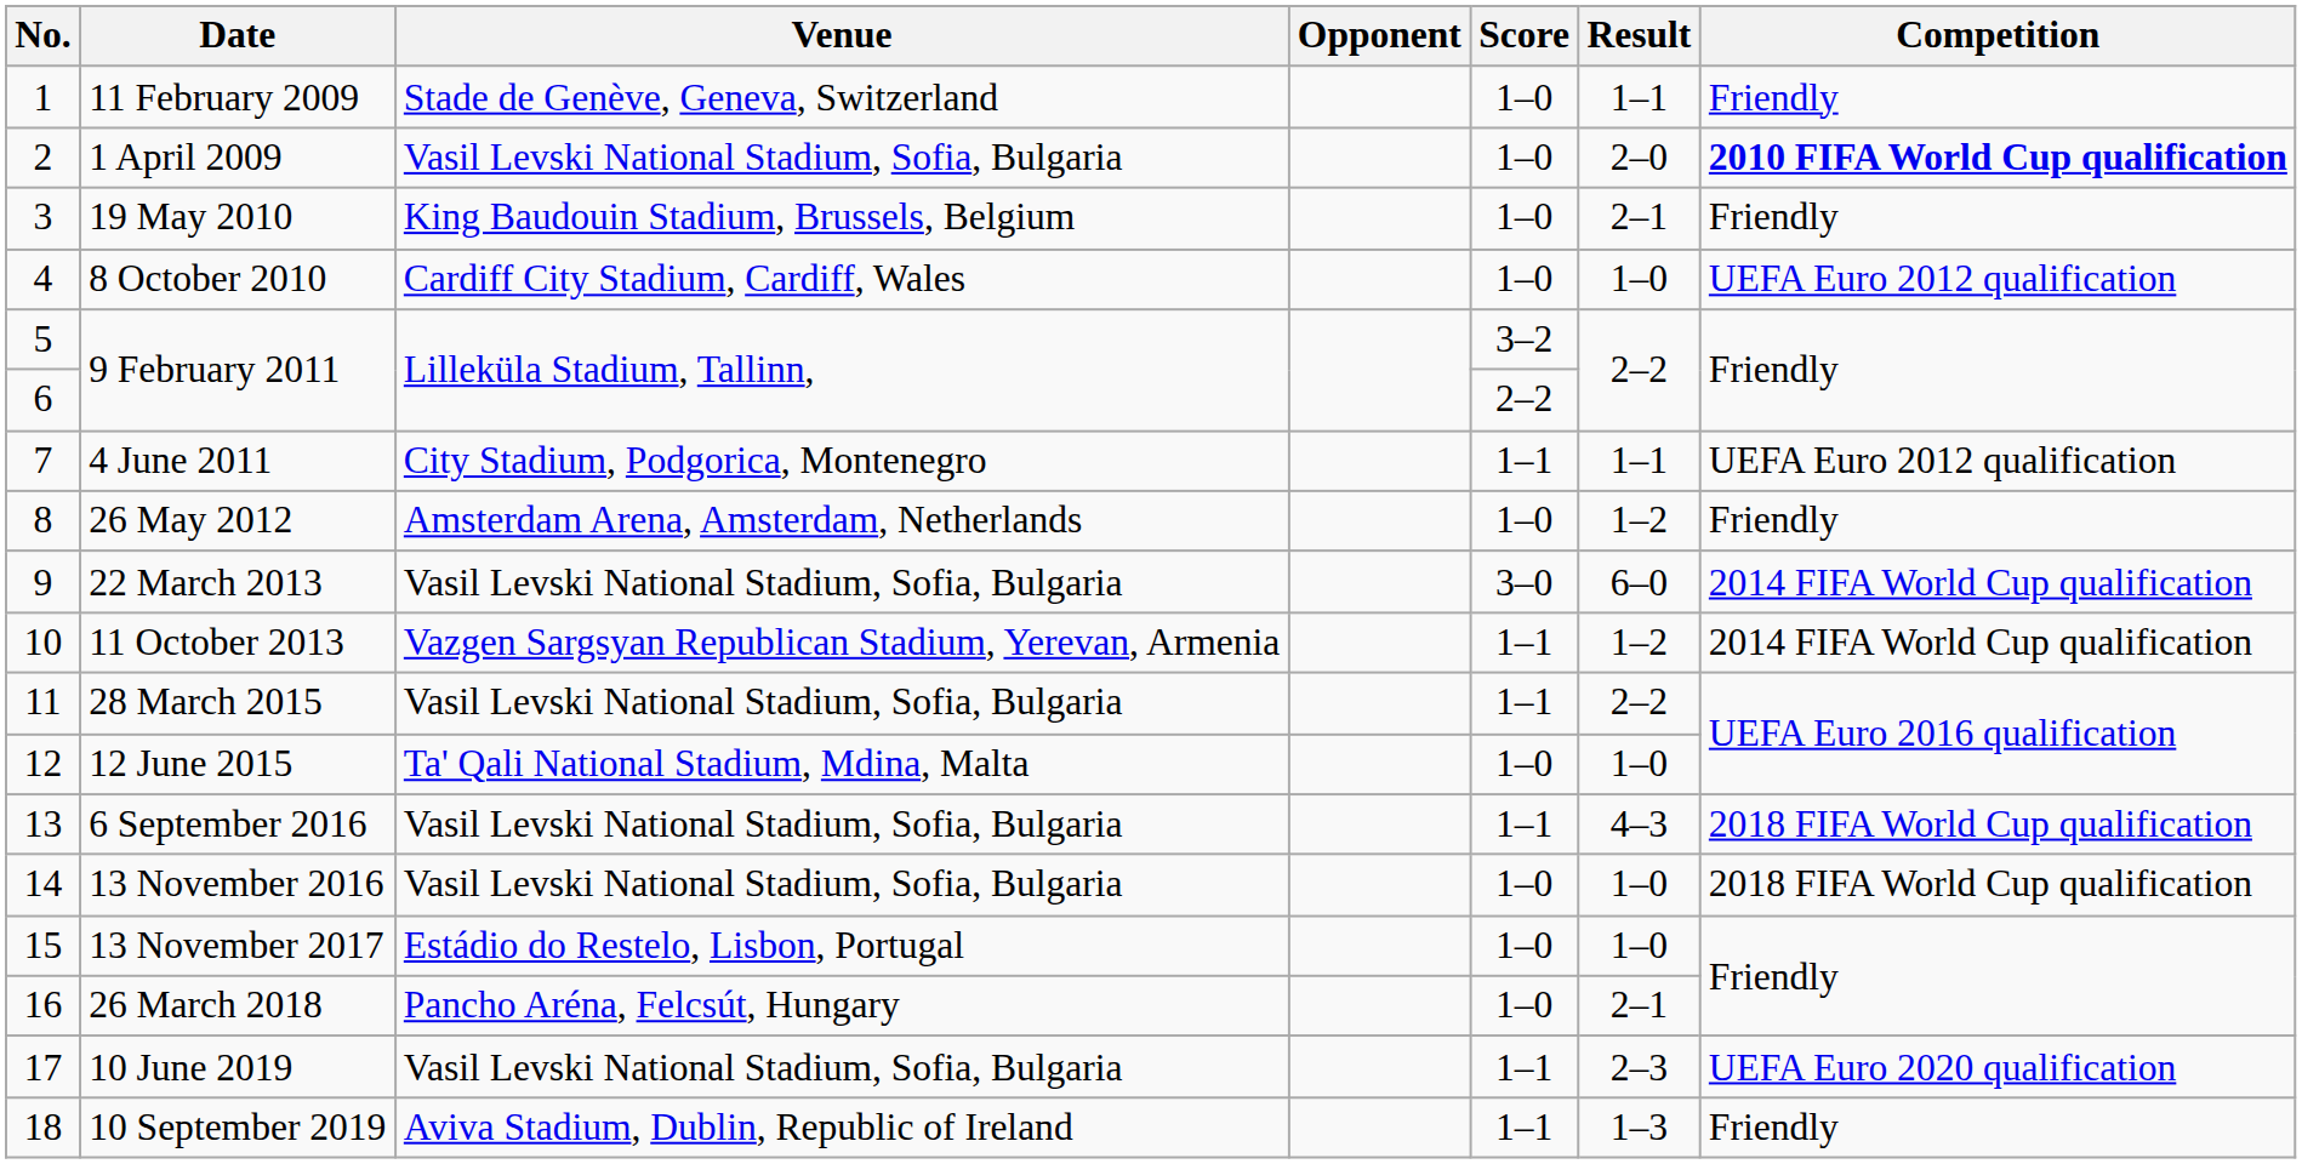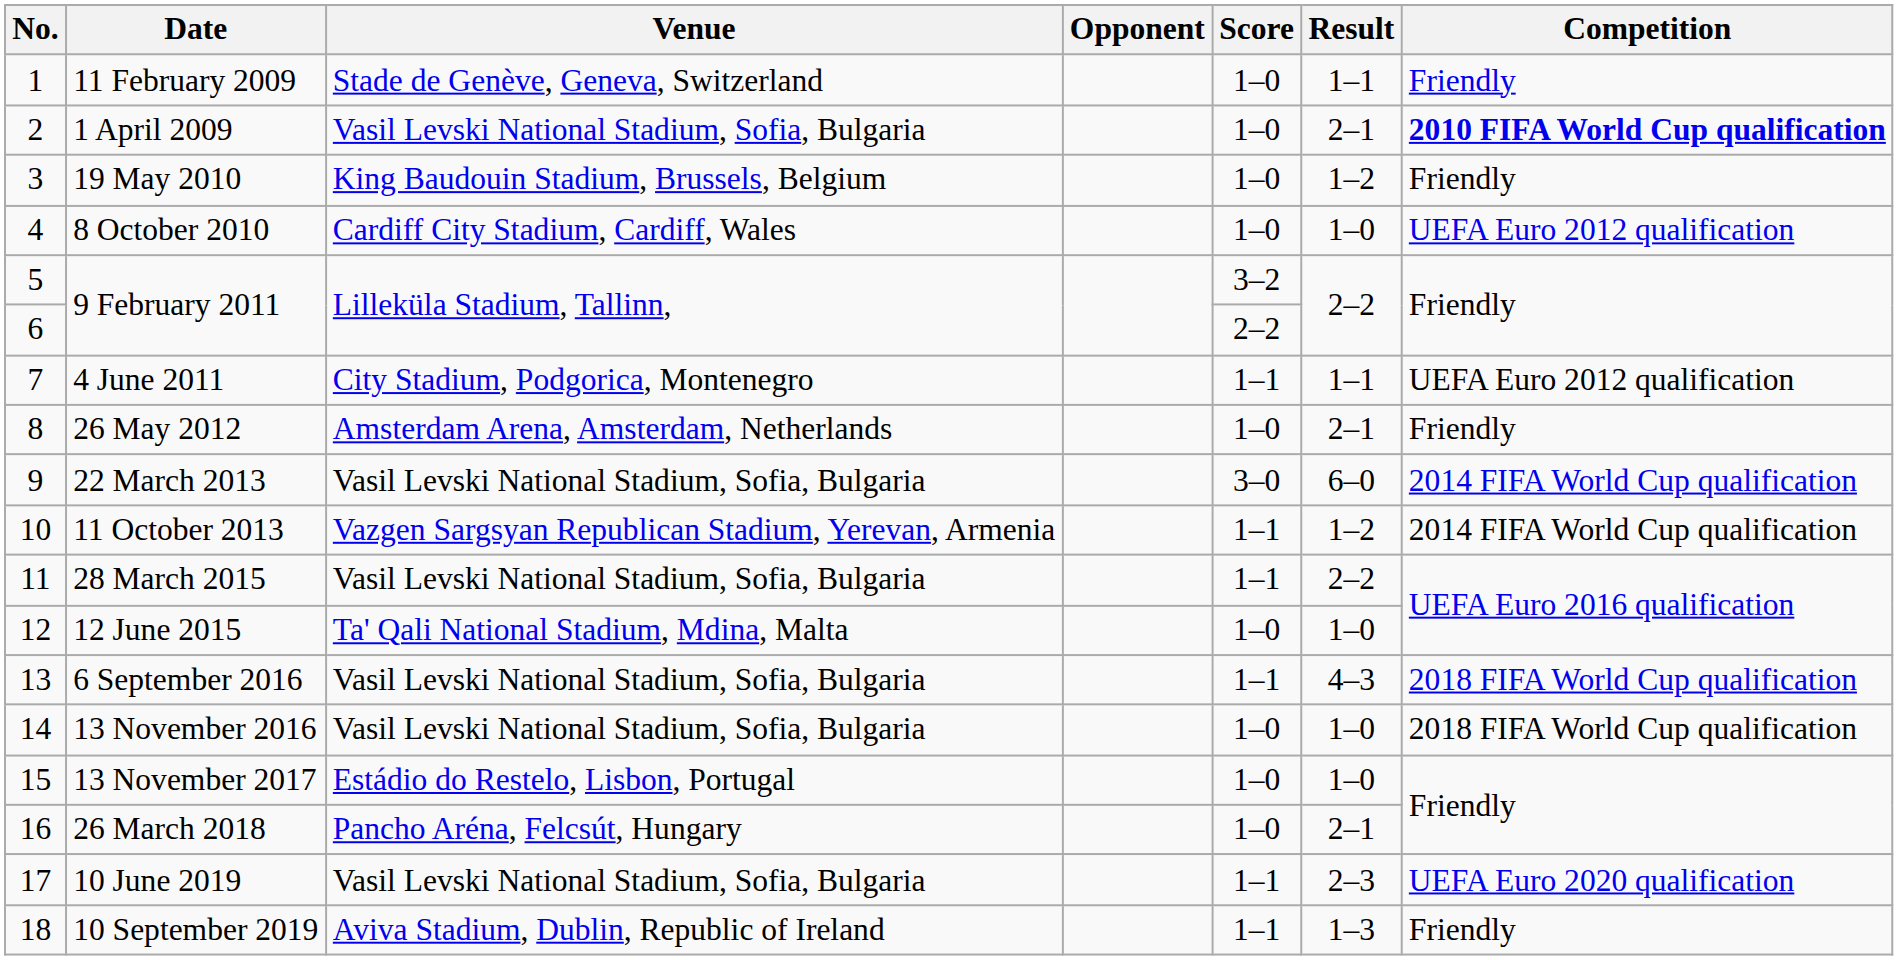 <table class="wikitable sortable">
 <tr>
 <th scope="col">No.</th>
 <th scope="col">Date</th>
 <th scope="col">Venue</th>
 <th scope="col">Opponent</th>
 <th scope="col">Score</th>
 <th scope="col">Result</th>
 <th scope="col">Competition</th>
 </tr>
 <tr>
 <td align="center">1</td>
 <td>11 February 2009</td>
 <td><a href='#'>Stade de Genève</a>, <a href='#'>Geneva</a>, Switzerland</td>
 <td></td>
 <td align="center">1–0</td>
 <td align="center">1–1</td>
 <td><a href='#'>Friendly</a></td>
 </tr>
 <tr>
 <td align="center">2</td>
 <td>1 April 2009</td>
 <td><a href='#'>Vasil Levski National Stadium</a>, <a href='#'>Sofia</a>, Bulgaria</td>
 <td></td>
 <td align="center">1–0</td>
-<td align="center">2–0</td>
+<td align="center">2–1</td>
 <td><strong><a href='#'>2010 FIFA World Cup qualification</a></strong></td>
 </tr>
 <tr>
 <td align="center">3</td>
 <td>19 May 2010</td>
 <td><a href='#'>King Baudouin Stadium</a>, <a href='#'>Brussels</a>, Belgium</td>
 <td></td>
 <td align="center">1–0</td>
-<td align="center">2–1</td>
+<td align="center">1–2</td>
 <td>Friendly</td>
 </tr>
 <tr>
 <td align="center">4</td>
 <td>8 October 2010</td>
 <td><a href='#'>Cardiff City Stadium</a>, <a href='#'>Cardiff</a>, Wales</td>
 <td></td>
 <td align="center">1–0</td>
 <td align="center">1–0</td>
 <td><a href='#'>UEFA Euro 2012 qualification</a></td>
 </tr>
 <tr>
 <td align="center">5</td>
 <td rowspan="2">9 February 2011</td>
 <td rowspan="2"><a href='#'>Lilleküla Stadium</a>, <a href='#'>Tallinn</a>,</td>
 <td rowspan="2"></td>
 <td align="center">3–2</td>
 <td rowspan="2" align="center">2–2</td>
 <td rowspan=2>Friendly</td>
 </tr>
 <tr>
 <td align="center">6</td>
 <td align="center">2–2</td>
 </tr>
 <tr>
 <td align="center">7</td>
 <td>4 June 2011</td>
 <td><a href='#'>City Stadium</a>, <a href='#'>Podgorica</a>, Montenegro</td>
 <td></td>
 <td align="center">1–1</td>
 <td align="center">1–1</td>
 <td>UEFA Euro 2012 qualification</td>
 </tr>
 <tr>
 <td align="center">8</td>
 <td>26 May 2012</td>
 <td><a href='#'>Amsterdam Arena</a>, <a href='#'>Amsterdam</a>, Netherlands</td>
 <td></td>
 <td align="center">1–0</td>
-<td align="center">1–2</td>
+<td align="center">2–1</td>
 <td>Friendly</td>
 </tr>
 <tr>
 <td align="center">9</td>
 <td>22 March 2013</td>
 <td>Vasil Levski National Stadium, Sofia, Bulgaria</td>
 <td></td>
 <td align="center">3–0</td>
 <td align="center">6–0</td>
 <td><a href='#'>2014 FIFA World Cup qualification</a></td>
 </tr>
 <tr>
 <td align="center">10</td>
 <td>11 October 2013</td>
 <td><a href='#'>Vazgen Sargsyan Republican Stadium</a>, <a href='#'>Yerevan</a>, Armenia</td>
 <td></td>
 <td align="center">1–1</td>
 <td align="center">1–2</td>
 <td>2014 FIFA World Cup qualification</td>
 </tr>
 <tr>
 <td align="center">11</td>
 <td>28 March 2015</td>
 <td>Vasil Levski National Stadium, Sofia, Bulgaria</td>
 <td></td>
 <td align="center">1–1</td>
 <td align="center">2–2</td>
 <td rowspan=2><a href='#'>UEFA Euro 2016 qualification</a></td>
 </tr>
 <tr>
 <td align="center">12</td>
 <td>12 June 2015</td>
 <td><a href='#'>Ta' Qali National Stadium</a>, <a href='#'>Mdina</a>, Malta</td>
 <td></td>
 <td align="center">1–0</td>
 <td align="center">1–0</td>
 </tr>
 <tr>
 <td align="center">13</td>
 <td>6 September 2016</td>
 <td>Vasil Levski National Stadium, Sofia, Bulgaria</td>
 <td></td>
 <td align="center">1–1</td>
 <td align="center">4–3</td>
 <td><a href='#'>2018 FIFA World Cup qualification</a></td>
 </tr>
 <tr>
 <td align="center">14</td>
 <td>13 November 2016</td>
 <td>Vasil Levski National Stadium, Sofia, Bulgaria</td>
 <td></td>
 <td align="center">1–0</td>
 <td align="center">1–0</td>
 <td>2018 FIFA World Cup qualification</td>
 </tr>
 <tr>
 <td align="center">15</td>
 <td>13 November 2017</td>
 <td><a href='#'>Estádio do Restelo</a>, <a href='#'>Lisbon</a>, Portugal</td>
 <td></td>
 <td align="center">1–0</td>
 <td align="center">1–0</td>
 <td rowspan=2>Friendly</td>
 </tr>
 <tr>
 <td align="center">16</td>
 <td>26 March 2018</td>
 <td><a href='#'>Pancho Aréna</a>, <a href='#'>Felcsút</a>, Hungary</td>
 <td></td>
 <td align="center">1–0</td>
 <td align="center">2–1</td>
 </tr>
 <tr>
 <td align="center">17</td>
 <td>10 June 2019</td>
 <td>Vasil Levski National Stadium, Sofia, Bulgaria</td>
 <td></td>
 <td align="center">1–1</td>
 <td align="center">2–3</td>
 <td><a href='#'>UEFA Euro 2020 qualification</a></td>
 </tr>
 <tr>
 <td align="center">18</td>
 <td>10 September 2019</td>
 <td><a href='#'>Aviva Stadium</a>, <a href='#'>Dublin</a>, Republic of Ireland</td>
 <td></td>
 <td align="center">1–1</td>
 <td align="center">1–3</td>
 <td>Friendly</td>
 </tr>
 </table>
